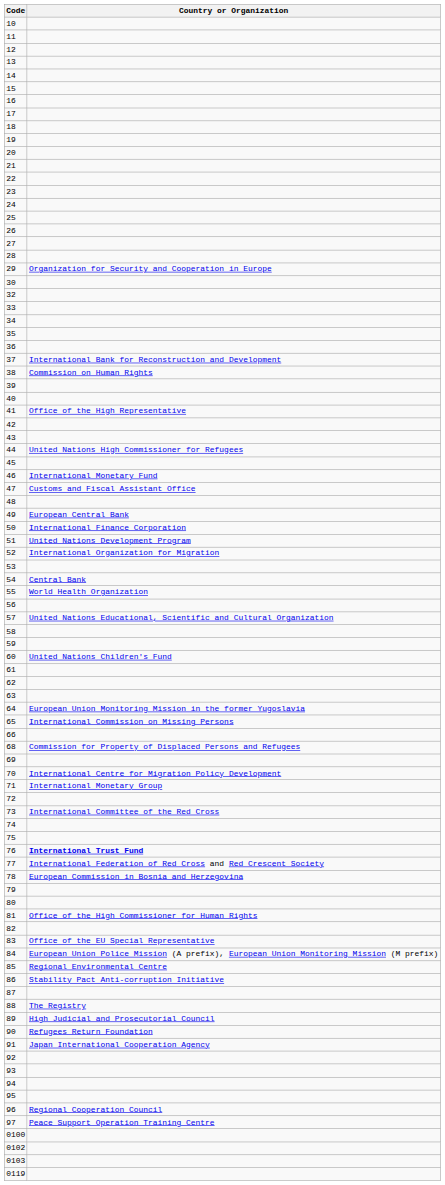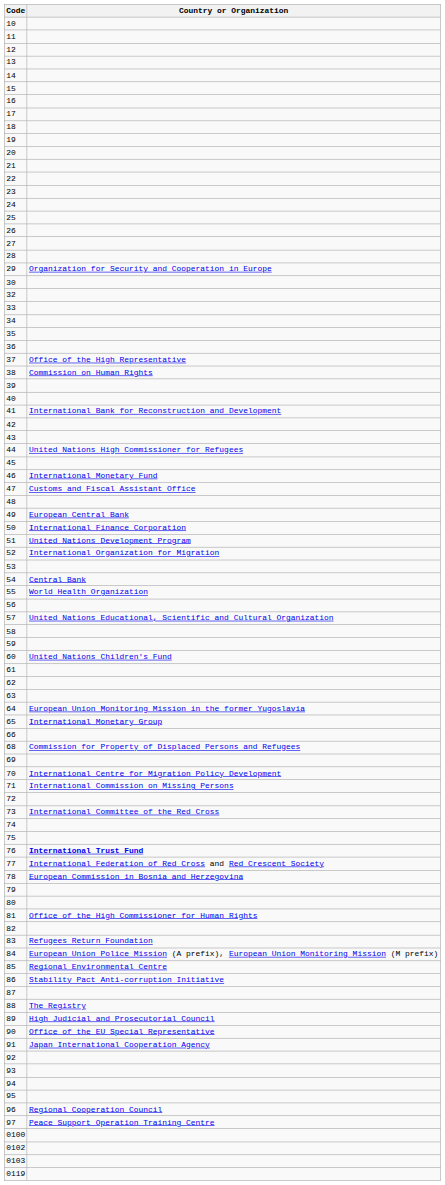 <table class="wikitable">
 <tr>
 <th>Code</th>
 <th>Country or Organization</th>
 </tr>
 <tr>
 <td>10</td>
 <td></td>
 </tr>
 <tr>
 <td>11</td>
 <td></td>
 </tr>
 <tr>
 <td>12</td>
 <td></td>
 </tr>
 <tr>
 <td>13</td>
 <td></td>
 </tr>
 <tr>
 <td>14</td>
 <td></td>
 </tr>
 <tr>
 <td>15</td>
 <td></td>
 </tr>
 <tr>
 <td>16</td>
 <td></td>
 </tr>
 <tr>
 <td>17</td>
 <td></td>
 </tr>
 <tr>
 <td>18</td>
 <td></td>
 </tr>
 <tr>
 <td>19</td>
 <td></td>
 </tr>
 <tr>
 <td>20</td>
 <td></td>
 </tr>
 <tr>
 <td>21</td>
 <td></td>
 </tr>
 <tr>
 <td>22</td>
 <td></td>
 </tr>
 <tr>
 <td>23</td>
 <td></td>
 </tr>
 <tr>
 <td>24</td>
 <td></td>
 </tr>
 <tr>
 <td>25</td>
 <td></td>
 </tr>
 <tr>
 <td>26</td>
 <td></td>
 </tr>
 <tr>
 <td>27</td>
 <td></td>
 </tr>
 <tr>
 <td>28</td>
 <td></td>
 </tr>
 <tr>
 <td>29</td>
 <td><a href='#'>Organization for Security and Cooperation in Europe</a></td>
 </tr>
 <tr>
 <td>30</td>
 <td></td>
 </tr>
 <tr>
 <td>32</td>
 <td></td>
 </tr>
 <tr>
 <td>33</td>
 <td></td>
 </tr>
 <tr>
 <td>34</td>
 <td></td>
 </tr>
 <tr>
 <td>35</td>
 <td></td>
 </tr>
 <tr>
 <td>36</td>
 <td></td>
 </tr>
 <tr>
 <td>37</td>
-<td><a href='#'>International Bank for Reconstruction and Development</a></td>
+<td><a href='#'>Office of the High Representative</a></td>
 </tr>
 <tr>
 <td>38</td>
 <td><a href='#'>Commission on Human Rights</a></td>
 </tr>
 <tr>
 <td>39</td>
 <td></td>
 </tr>
 <tr>
 <td>40</td>
 <td></td>
 </tr>
 <tr>
 <td>41</td>
-<td><a href='#'>Office of the High Representative</a></td>
+<td><a href='#'>International Bank for Reconstruction and Development</a></td>
 </tr>
 <tr>
 <td>42</td>
 <td></td>
 </tr>
 <tr>
 <td>43</td>
 <td></td>
 </tr>
 <tr>
 <td>44</td>
 <td><a href='#'>United Nations High Commissioner for Refugees</a></td>
 </tr>
 <tr>
 <td>45</td>
 <td></td>
 </tr>
 <tr>
 <td>46</td>
 <td><a href='#'>International Monetary Fund</a></td>
 </tr>
 <tr>
 <td>47</td>
 <td><a href='#'>Customs and Fiscal Assistant Office</a></td>
 </tr>
 <tr>
 <td>48</td>
 <td></td>
 </tr>
 <tr>
 <td>49</td>
 <td><a href='#'>European Central Bank</a></td>
 </tr>
 <tr>
 <td>50</td>
 <td><a href='#'>International Finance Corporation</a></td>
 </tr>
 <tr>
 <td>51</td>
 <td><a href='#'>United Nations Development Program</a></td>
 </tr>
 <tr>
 <td>52</td>
 <td><a href='#'>International Organization for Migration</a></td>
 </tr>
 <tr>
 <td>53</td>
 <td></td>
 </tr>
 <tr>
 <td>54</td>
 <td><a href='#'>Central Bank</a></td>
 </tr>
 <tr>
 <td>55</td>
 <td><a href='#'>World Health Organization</a></td>
 </tr>
 <tr>
 <td>56</td>
 <td></td>
 </tr>
 <tr>
 <td>57</td>
 <td><a href='#'>United Nations Educational, Scientific and Cultural Organization</a></td>
 </tr>
 <tr>
 <td>58</td>
 <td></td>
 </tr>
 <tr>
 <td>59</td>
 <td></td>
 </tr>
 <tr>
 <td>60</td>
 <td><a href='#'>United Nations Children's Fund</a></td>
 </tr>
 <tr>
 <td>61</td>
 <td></td>
 </tr>
 <tr>
 <td>62</td>
 <td></td>
 </tr>
 <tr>
 <td>63</td>
 <td></td>
 </tr>
 <tr>
 <td>64</td>
 <td><a href='#'>European Union Monitoring Mission in the former Yugoslavia</a></td>
 </tr>
 <tr>
 <td>65</td>
-<td><a href='#'>International Commission on Missing Persons</a></td>
+<td><a href='#'>International Monetary Group</a></td>
 </tr>
 <tr>
 <td>66</td>
 <td></td>
 </tr>
 <tr>
 <td>68</td>
 <td><a href='#'>Commission for Property of Displaced Persons and Refugees</a></td>
 </tr>
 <tr>
 <td>69</td>
 <td></td>
 </tr>
 <tr>
 <td>70</td>
 <td><a href='#'>International Centre for Migration Policy Development</a></td>
 </tr>
 <tr>
 <td>71</td>
-<td><a href='#'>International Monetary Group</a></td>
+<td><a href='#'>International Commission on Missing Persons</a></td>
 </tr>
 <tr>
 <td>72</td>
 <td></td>
 </tr>
 <tr>
 <td>73</td>
 <td><a href='#'>International Committee of the Red Cross</a></td>
 </tr>
 <tr>
 <td>74</td>
 <td></td>
 </tr>
 <tr>
 <td>75</td>
 <td></td>
 </tr>
 <tr>
 <td>76</td>
 <td><strong><a href='#'>International Trust Fund</a></strong></td>
 </tr>
 <tr>
 <td>77</td>
 <td><a href='#'>International Federation of Red Cross</a> and <a href='#'>Red Crescent Society</a></td>
 </tr>
 <tr>
 <td>78</td>
 <td><a href='#'>European Commission in Bosnia and Herzegovina</a></td>
 </tr>
 <tr>
 <td>79</td>
 <td></td>
 </tr>
 <tr>
 <td>80</td>
 <td></td>
 </tr>
 <tr>
 <td>81</td>
 <td><a href='#'>Office of the High Commissioner for Human Rights</a></td>
 </tr>
 <tr>
 <td>82</td>
 <td></td>
 </tr>
 <tr>
 <td>83</td>
-<td><a href='#'>Office of the EU Special Representative</a></td>
+<td><a href='#'>Refugees Return Foundation</a></td>
 </tr>
 <tr>
 <td>84</td>
 <td><a href='#'>European Union Police Mission</a> (A prefix), <a href='#'>European Union Monitoring Mission</a> (M prefix)</td>
 </tr>
 <tr>
 <td>85</td>
 <td><a href='#'>Regional Environmental Centre</a></td>
 </tr>
 <tr>
 <td>86</td>
 <td><a href='#'>Stability Pact Anti-corruption Initiative</a></td>
 </tr>
 <tr>
 <td>87</td>
 <td></td>
 </tr>
 <tr>
 <td>88</td>
 <td><a href='#'>The Registry</a></td>
 </tr>
 <tr>
 <td>89</td>
 <td><a href='#'>High Judicial and Prosecutorial Council</a></td>
 </tr>
 <tr>
 <td>90</td>
-<td><a href='#'>Refugees Return Foundation</a></td>
+<td><a href='#'>Office of the EU Special Representative</a></td>
 </tr>
 <tr>
 <td>91</td>
 <td><a href='#'>Japan International Cooperation Agency</a></td>
 </tr>
 <tr>
 <td>92</td>
 <td></td>
 </tr>
 <tr>
 <td>93</td>
 <td></td>
 </tr>
 <tr>
 <td>94</td>
 <td></td>
 </tr>
 <tr>
 <td>95</td>
 <td></td>
 </tr>
 <tr>
 <td>96</td>
 <td><a href='#'>Regional Cooperation Council</a></td>
 </tr>
 <tr>
 <td>97</td>
 <td><a href='#'>Peace Support Operation Training Centre</a></td>
 </tr>
 <tr>
 <td>0100</td>
 <td></td>
 </tr>
 <tr>
 <td>0102</td>
 <td></td>
 </tr>
 <tr>
 <td>0103</td>
 <td></td>
 </tr>
 <tr>
 <td>0119</td>
 <td></td>
 </tr>
 </table>
